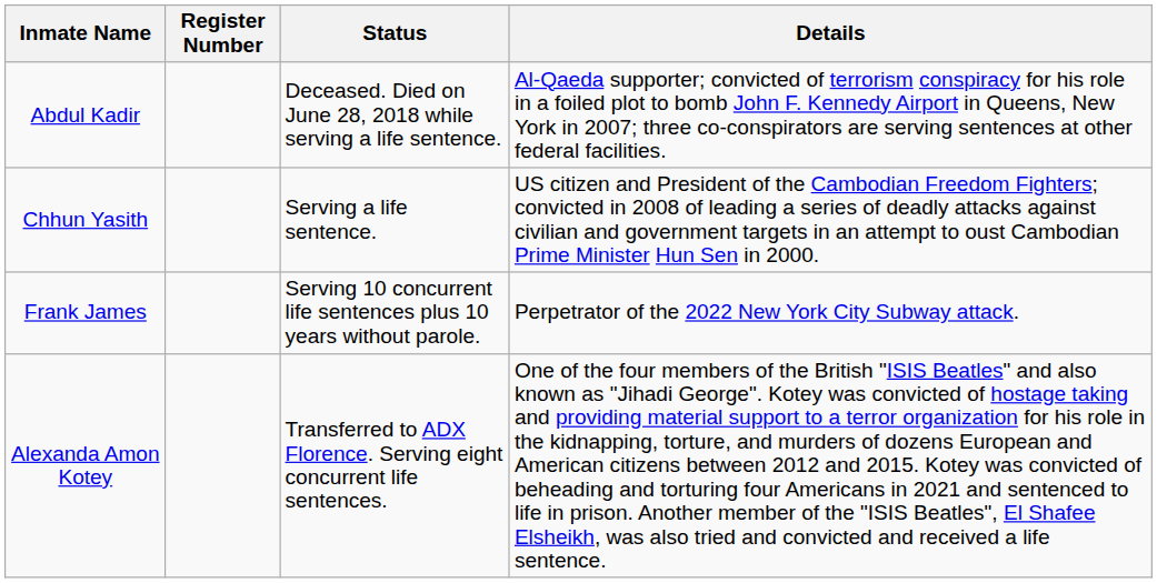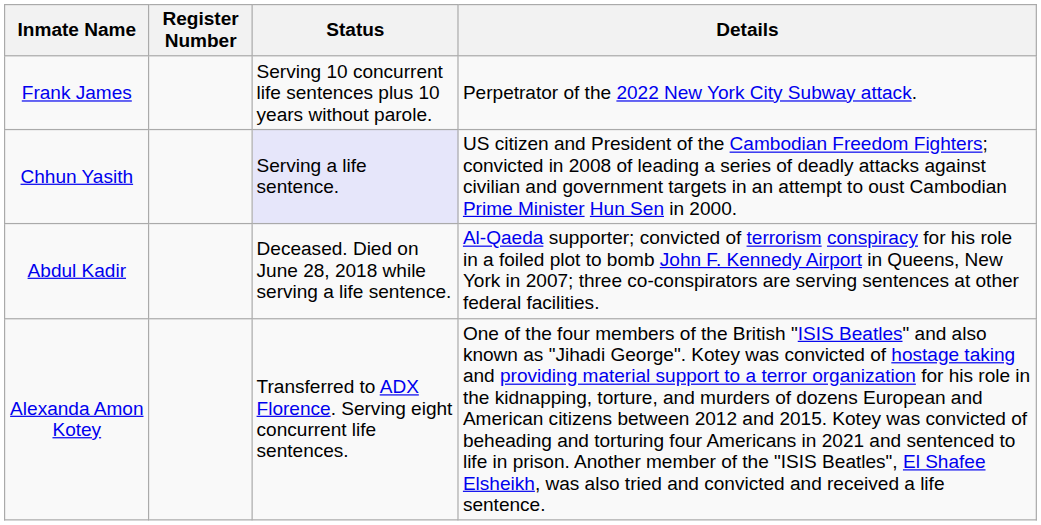 <table class="wikitable sortable">
 <tr>
 <th width="14%">Inmate Name</th>
 <th width="10%">Register Number</th>
 <th width="20%">Status</th>
 <th width="56%">Details</th>
 </tr>
 <tr>
+<td style="text-align:center;"><a href='#'>Frank James</a></td>
+<td style="text-align:center;"></td>
+<td>Serving 10 concurrent life sentences plus 10 years without parole.</td>
+<td>Perpetrator of the <a href='#'>2022 New York City Subway attack</a>.</td>
+</tr>
+<tr>
+<td style="text-align:center;"><a href='#'>Chhun Yasith</a></td>
+<td style="text-align:center;"></td>
+<td style="background: lavender;">Serving a life sentence.</td>
+<td>US citizen and President of the <a href='#'>Cambodian Freedom Fighters</a>; convicted in 2008 of leading a series of deadly attacks against civilian and government targets in an attempt to oust Cambodian <a href='#'>Prime Minister</a> <a href='#'>Hun Sen</a> in 2000.</td>
+</tr>
+<tr>
 <td style="text-align:center;"><a href='#'>Abdul Kadir</a></td>
 <td style="text-align:center;"></td>
 <td>Deceased. Died on June 28, 2018 while serving a life sentence.</td>
 <td><a href='#'>Al-Qaeda</a> supporter; convicted of <a href='#'>terrorism</a> <a href='#'>conspiracy</a> for his role in a foiled plot to bomb <a href='#'>John F. Kennedy Airport</a> in Queens, New York in 2007; three co-conspirators are serving sentences at other federal facilities.</td>
-</tr>
-<tr>
-<td style="text-align:center;"><a href='#'>Chhun Yasith</a></td>
-<td style="text-align:center;"></td>
-<td>Serving a life sentence.</td>
-<td>US citizen and President of the <a href='#'>Cambodian Freedom Fighters</a>; convicted in 2008 of leading a series of deadly attacks against civilian and government targets in an attempt to oust Cambodian <a href='#'>Prime Minister</a> <a href='#'>Hun Sen</a> in 2000.</td>
-</tr>
-<tr>
-<td style="text-align:center;"><a href='#'>Frank James</a></td>
-<td style="text-align:center;"></td>
-<td>Serving 10 concurrent life sentences plus 10 years without parole.</td>
-<td>Perpetrator of the <a href='#'>2022 New York City Subway attack</a>.</td>
 </tr>
 <tr>
 <td style="text-align:center;"><a href='#'>Alexanda Amon Kotey</a></td>
 <td style="text-align:center;"></td>
 <td>Transferred to <a href='#'>ADX Florence</a>. Serving eight concurrent life sentences.</td>
 <td>One of the four members of the British "<a href='#'>ISIS Beatles</a>" and also known as "Jihadi George". Kotey was convicted of <a href='#'>hostage taking</a> and <a href='#'>providing material support to a terror organization</a> for his role in the kidnapping, torture, and murders of dozens European and American citizens between 2012 and 2015. Kotey was convicted of beheading and torturing four Americans in 2021 and sentenced to life in prison. Another member of the "ISIS Beatles", <a href='#'>El Shafee Elsheikh</a>, was also tried and convicted and received a life sentence.</td>
 </tr>
 </table>
